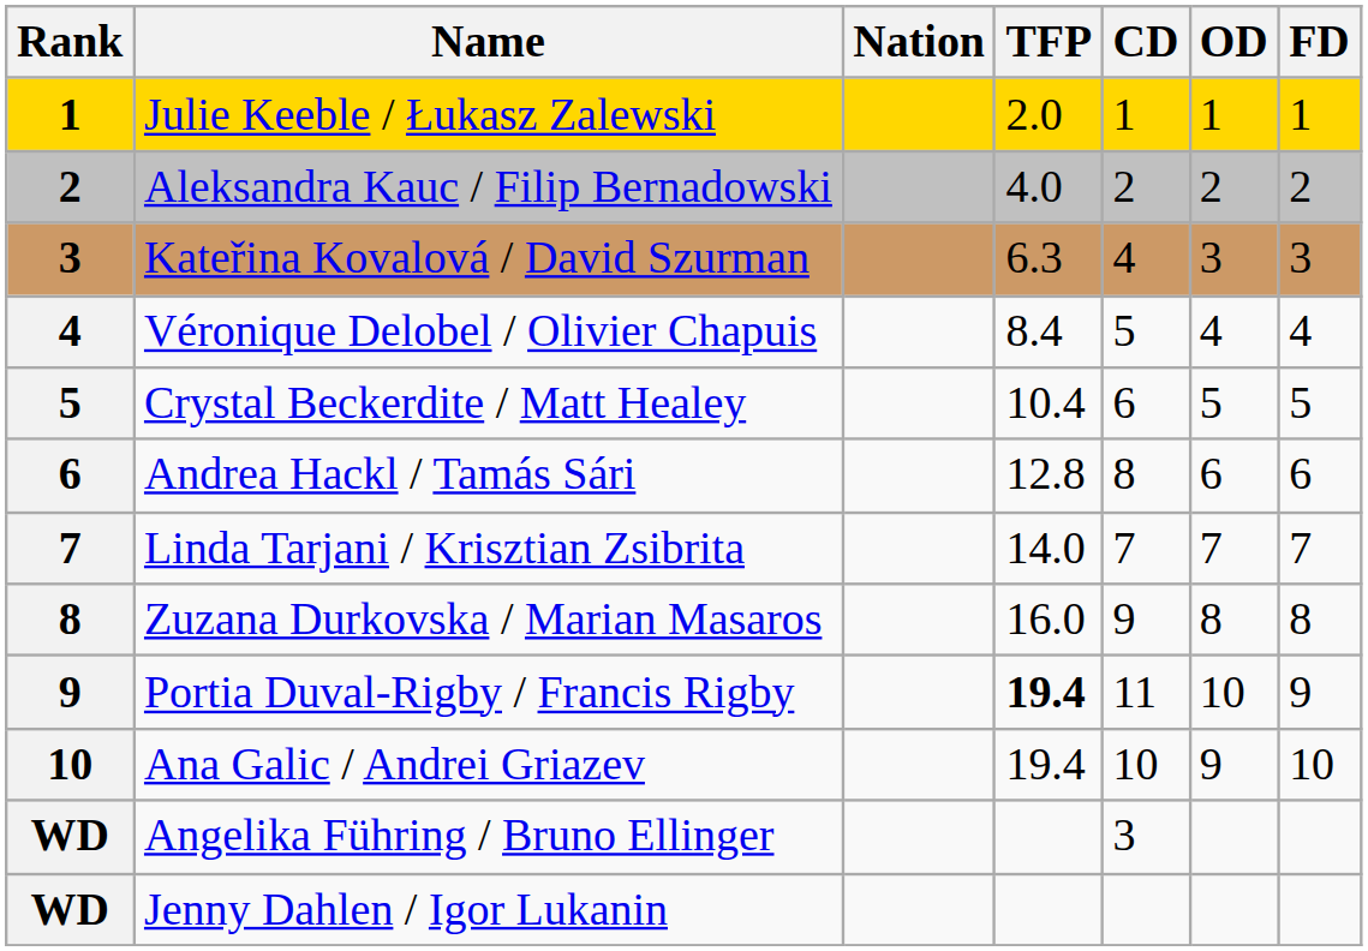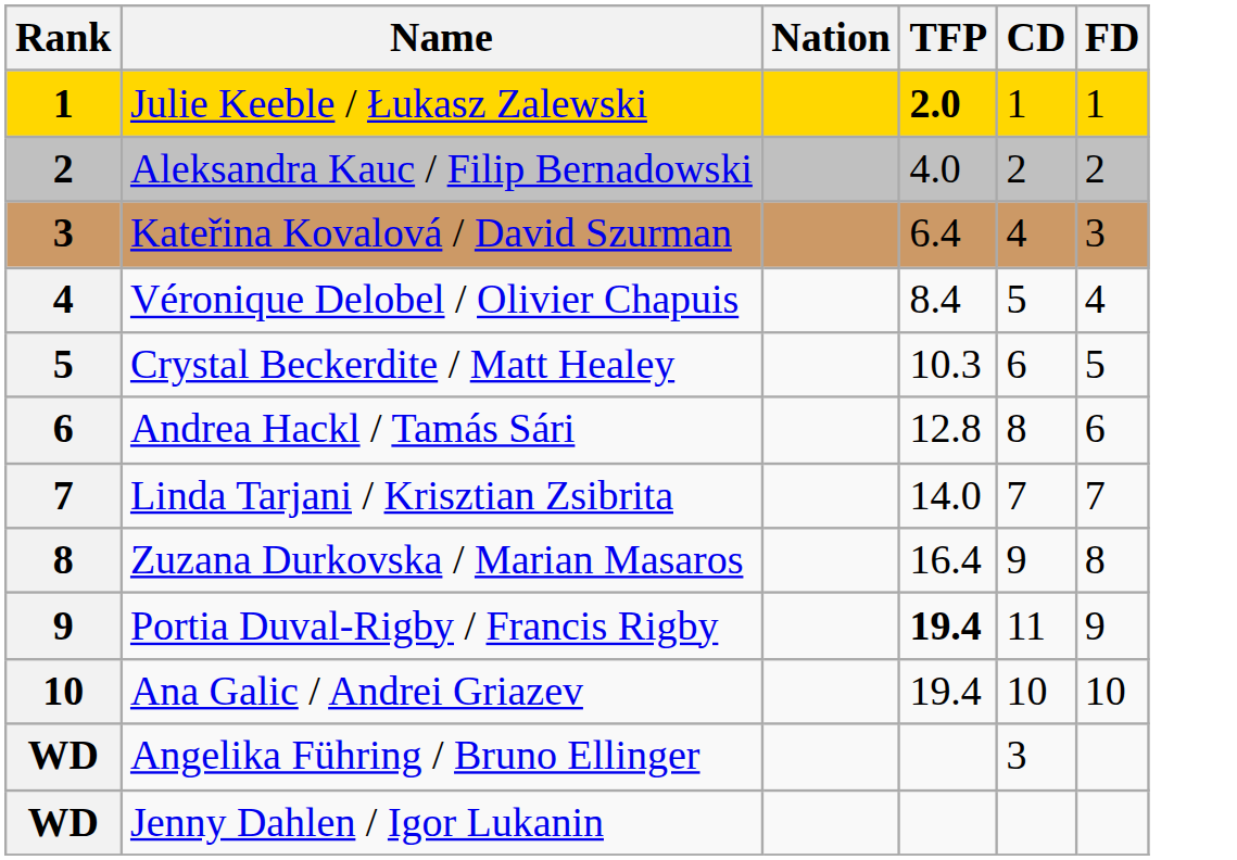 <table class="wikitable">
 <tr>
 <th>Rank</th>
 <th>Name</th>
 <th>Nation</th>
 <th>TFP</th>
 <th>CD</th>
-<th>OD</th>
 <th>FD</th>
 </tr>
 <tr bgcolor="gold">
 <td align="center"><strong>1</strong></td>
 <td><a href='#'>Julie Keeble</a> / <a href='#'>Łukasz Zalewski</a></td>
 <td></td>
-<td>2.0</td>
-<td>1</td>
+<td><strong>2.0</strong></td>
 <td>1</td>
 <td>1</td>
 </tr>
 <tr bgcolor="silver">
 <td align="center"><strong>2</strong></td>
 <td><a href='#'>Aleksandra Kauc</a> / <a href='#'>Filip Bernadowski</a></td>
 <td></td>
 <td>4.0</td>
 <td>2</td>
 <td>2</td>
-<td>2</td>
 </tr>
 <tr bgcolor="cc9966">
 <td align="center"><strong>3</strong></td>
 <td><a href='#'>Kateřina Kovalová</a> / <a href='#'>David Szurman</a></td>
 <td></td>
-<td>6.3</td>
+<td>6.4</td>
 <td>4</td>
-<td>3</td>
 <td>3</td>
 </tr>
 <tr>
 <th>4</th>
 <td><a href='#'>Véronique Delobel</a> / <a href='#'>Olivier Chapuis</a></td>
 <td></td>
 <td>8.4</td>
 <td>5</td>
 <td>4</td>
-<td>4</td>
 </tr>
 <tr>
 <th>5</th>
 <td><a href='#'>Crystal Beckerdite</a> / <a href='#'>Matt Healey</a></td>
 <td></td>
-<td>10.4</td>
+<td>10.3</td>
 <td>6</td>
-<td>5</td>
 <td>5</td>
 </tr>
 <tr>
 <th>6</th>
 <td><a href='#'>Andrea Hackl</a> / <a href='#'>Tamás Sári</a></td>
 <td></td>
 <td>12.8</td>
 <td>8</td>
 <td>6</td>
-<td>6</td>
 </tr>
 <tr>
 <th>7</th>
 <td><a href='#'>Linda Tarjani</a> / <a href='#'>Krisztian Zsibrita</a></td>
 <td></td>
 <td>14.0</td>
 <td>7</td>
 <td>7</td>
-<td>7</td>
 </tr>
 <tr>
 <th>8</th>
 <td><a href='#'>Zuzana Durkovska</a> / <a href='#'>Marian Masaros</a></td>
 <td></td>
-<td>16.0</td>
+<td>16.4</td>
 <td>9</td>
-<td>8</td>
 <td>8</td>
 </tr>
 <tr>
 <th>9</th>
 <td><a href='#'>Portia Duval-Rigby</a> / <a href='#'>Francis Rigby</a></td>
 <td></td>
 <td><strong>19.4</strong></td>
 <td>11</td>
-<td>10</td>
 <td>9</td>
 </tr>
 <tr>
 <th>10</th>
 <td><a href='#'>Ana Galic</a> / <a href='#'>Andrei Griazev</a></td>
 <td></td>
 <td>19.4</td>
 <td>10</td>
-<td>9</td>
 <td>10</td>
 </tr>
 <tr>
 <th>WD</th>
 <td><a href='#'>Angelika Führing</a> / <a href='#'>Bruno Ellinger</a></td>
 <td></td>
 <td></td>
 <td>3</td>
 <td></td>
-<td></td>
 </tr>
 <tr>
 <th>WD</th>
 <td><a href='#'>Jenny Dahlen</a> / <a href='#'>Igor Lukanin</a></td>
 <td></td>
 <td></td>
 <td></td>
 <td></td>
-<td></td>
 </tr>
 </table>
